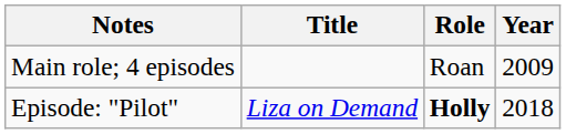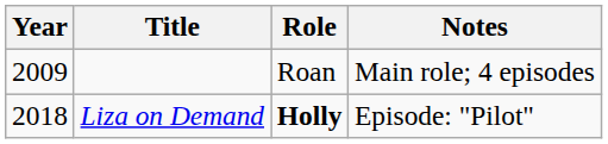 <table class="wikitable sortable">
 <tr>
-<th class="unsortable">Notes</th>
+<th>Year</th>
 <th>Title</th>
 <th>Role</th>
-<th>Year</th>
+<th class="unsortable">Notes</th>
 </tr>
 <tr>
-<td>Main role; 4 episodes</td>
+<td>2009</td>
 <td><em></em></td>
 <td>Roan</td>
-<td>2009</td>
+<td>Main role; 4 episodes</td>
 </tr>
 <tr>
-<td>Episode: "Pilot"</td>
+<td>2018</td>
 <td><em><a href='#'>Liza on Demand</a></em></td>
 <td><strong>Holly</strong></td>
-<td>2018</td>
+<td>Episode: "Pilot"</td>
 </tr>
 </table>
